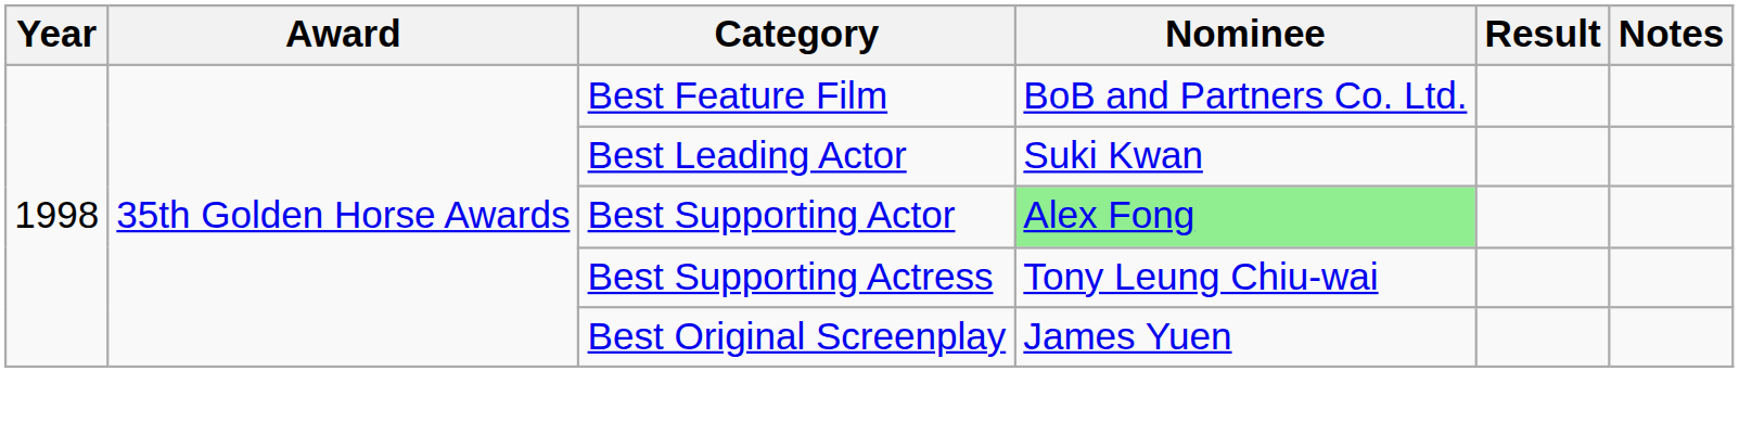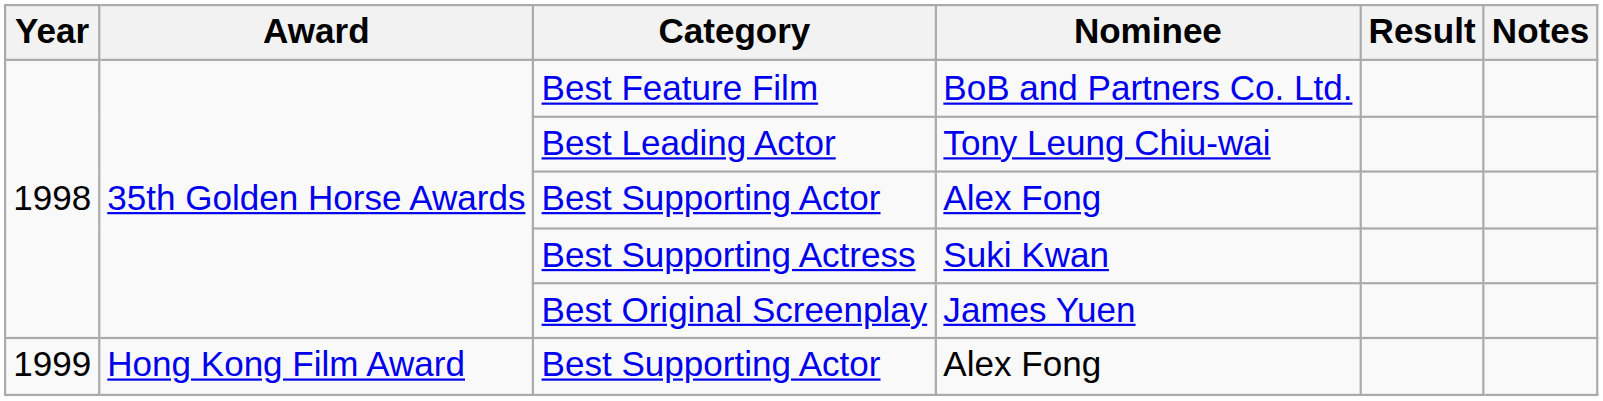 <table class="wikitable">
 <tr>
 <th>Year</th>
 <th>Award</th>
 <th>Category</th>
 <th>Nominee</th>
 <th>Result</th>
 <th>Notes</th>
 </tr>
 <tr>
 <td rowspan="5">1998</td>
 <td rowspan="5"><a href='#'>35th Golden Horse Awards</a></td>
 <td><a href='#'>Best Feature Film</a></td>
 <td><a href='#'>BoB and Partners Co. Ltd.</a></td>
 <td></td>
 <td></td>
 </tr>
 <tr>
 <td><a href='#'>Best Leading Actor</a></td>
-<td><a href='#'>Suki Kwan</a></td>
+<td><a href='#'>Tony Leung Chiu-wai</a></td>
 <td></td>
 <td></td>
 </tr>
 <tr>
 <td><a href='#'>Best Supporting Actor</a></td>
-<td style="background: lightgreen;"><a href='#'>Alex Fong</a></td>
+<td><a href='#'>Alex Fong</a></td>
 <td></td>
 <td></td>
 </tr>
 <tr>
 <td><a href='#'>Best Supporting Actress</a></td>
-<td><a href='#'>Tony Leung Chiu-wai</a></td>
+<td><a href='#'>Suki Kwan</a></td>
 <td></td>
 <td></td>
 </tr>
 <tr>
 <td><a href='#'>Best Original Screenplay</a></td>
 <td><a href='#'>James Yuen</a></td>
 <td></td>
 <td></td>
 </tr>
+<tr>
+<td>1999</td>
+<td><a href='#'>Hong Kong Film Award</a></td>
+<td><a href='#'>Best Supporting Actor</a></td>
+<td>Alex Fong</td>
+<td></td>
+<td></td>
+</tr>
 </table>
